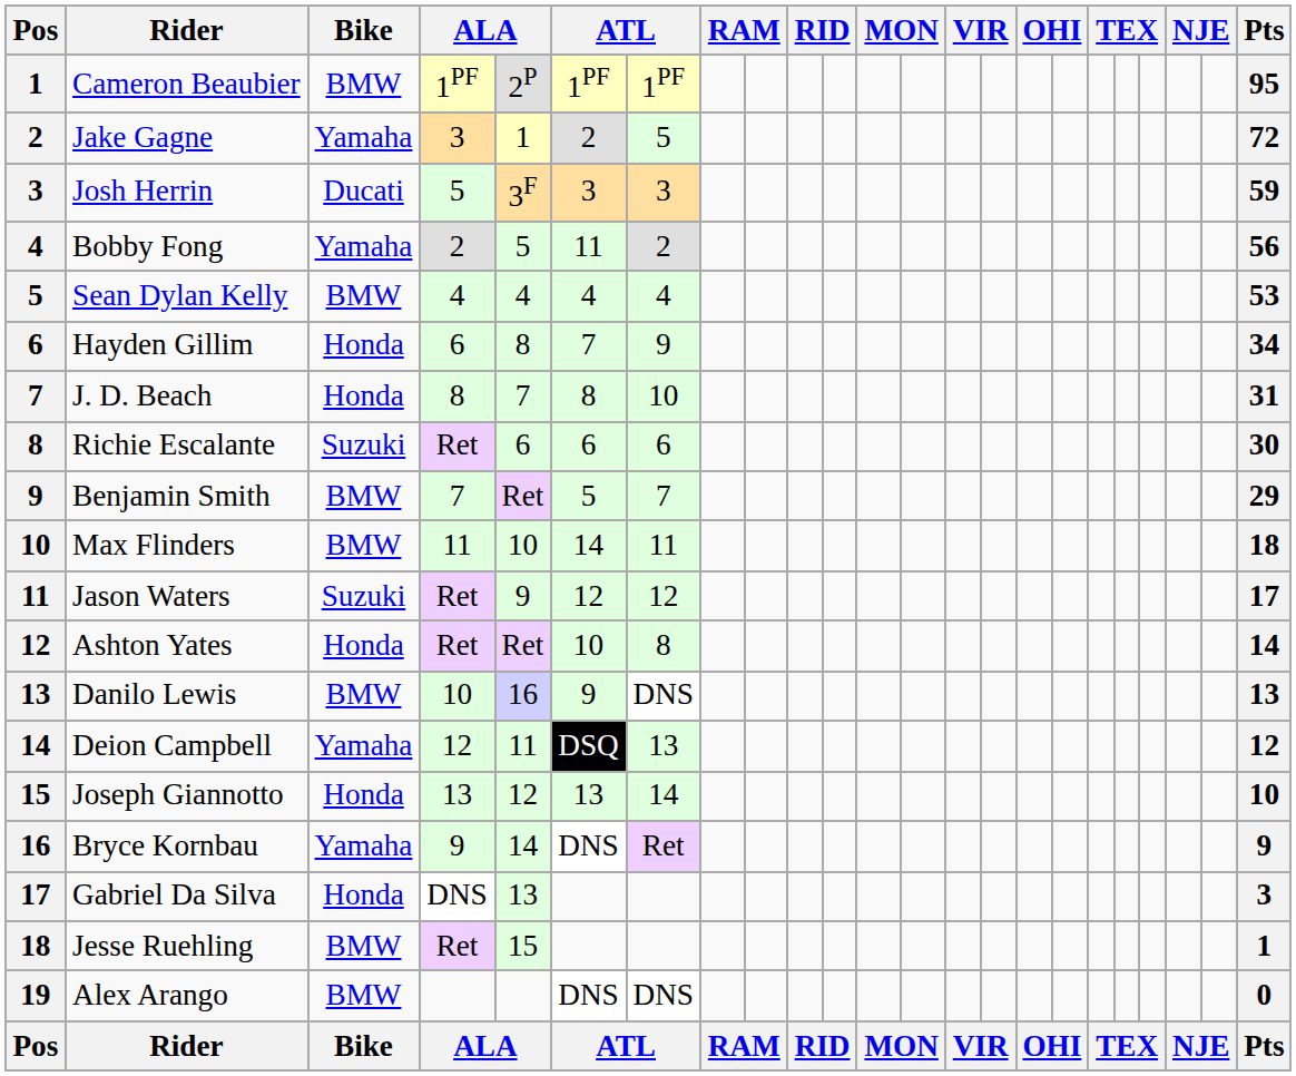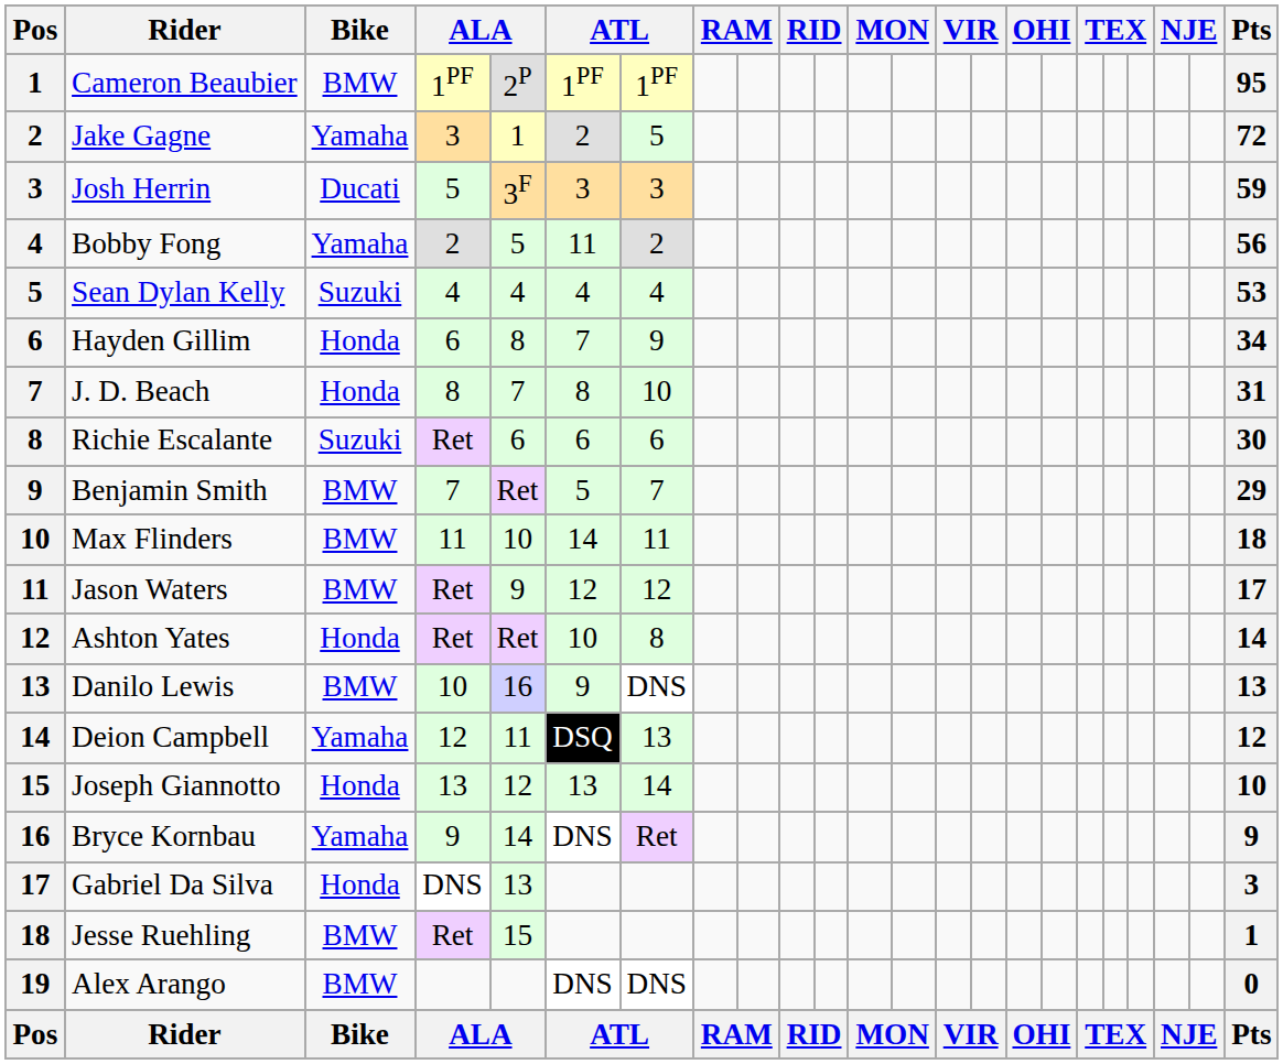 <table class="wikitable" style="font-size: 85%; text-align: center;">
 <tr valign="top">
 <th valign="middle">Pos</th>
 <th valign="middle">Rider</th>
 <th valign="middle">Bike</th>
 <th colspan=2><a href='#'>ALA</a><br></th>
 <th colspan=2><a href='#'>ATL</a><br></th>
 <th colspan=2><a href='#'>RAM</a><br></th>
 <th colspan=2><a href='#'>RID</a><br></th>
 <th colspan=2><a href='#'>MON</a><br></th>
 <th colspan=2><a href='#'>VIR</a><br></th>
 <th colspan=2><a href='#'>OHI</a><br></th>
 <th colspan=3><a href='#'>TEX</a><br></th>
 <th colspan=2><a href='#'>NJE</a><br></th>
 <th valign="middle">Pts</th>
 </tr>
 <tr>
 <th>1</th>
 <td align="left"> <a href='#'>Cameron Beaubier</a></td>
 <td><a href='#'>BMW</a></td>
 <td style="background:#ffffbf;">1<sup>PF</sup></td>
 <td style="background:#dfdfdf;">2<sup>P</sup></td>
 <td style="background:#ffffbf;">1<sup>PF</sup></td>
 <td style="background:#ffffbf;">1<sup>PF</sup></td>
 <td></td>
 <td></td>
 <td></td>
 <td></td>
 <td></td>
 <td></td>
 <td></td>
 <td></td>
 <td></td>
 <td></td>
 <td></td>
 <td></td>
 <td></td>
 <td></td>
 <td></td>
 <th>95</th>
 </tr>
 <tr>
 <th>2</th>
 <td align="left"> <a href='#'>Jake Gagne</a></td>
 <td><a href='#'>Yamaha</a></td>
 <td style="background:#ffdf9f;">3</td>
 <td style="background:#ffffbf;">1</td>
 <td style="background:#dfdfdf;">2</td>
 <td style="background:#dfffdf;">5</td>
 <td></td>
 <td></td>
 <td></td>
 <td></td>
 <td></td>
 <td></td>
 <td></td>
 <td></td>
 <td></td>
 <td></td>
 <td></td>
 <td></td>
 <td></td>
 <td></td>
 <td></td>
 <th>72</th>
 </tr>
 <tr>
 <th>3</th>
 <td align="left"> <a href='#'>Josh Herrin</a></td>
 <td><a href='#'>Ducati</a></td>
 <td style="background:#dfffdf;">5</td>
 <td style="background:#ffdf9f;">3<sup>F</sup></td>
 <td style="background:#ffdf9f;">3</td>
 <td style="background:#ffdf9f;">3</td>
 <td></td>
 <td></td>
 <td></td>
 <td></td>
 <td></td>
 <td></td>
 <td></td>
 <td></td>
 <td></td>
 <td></td>
 <td></td>
 <td></td>
 <td></td>
 <td></td>
 <td></td>
 <th>59</th>
 </tr>
 <tr>
 <th>4</th>
 <td align="left"> Bobby Fong</td>
 <td><a href='#'>Yamaha</a></td>
 <td style="background:#dfdfdf;">2</td>
 <td style="background:#dfffdf;">5</td>
 <td style="background:#dfffdf;">11</td>
 <td style="background:#dfdfdf;">2</td>
 <td></td>
 <td></td>
 <td></td>
 <td></td>
 <td></td>
 <td></td>
 <td></td>
 <td></td>
 <td></td>
 <td></td>
 <td></td>
 <td></td>
 <td></td>
 <td></td>
 <td></td>
 <th>56</th>
 </tr>
 <tr>
 <th>5</th>
 <td align="left"> <a href='#'>Sean Dylan Kelly</a></td>
-<td><a href='#'>BMW</a></td>
+<td><a href='#'>Suzuki</a></td>
 <td style="background:#dfffdf;">4</td>
 <td style="background:#dfffdf;">4</td>
 <td style="background:#dfffdf;">4</td>
 <td style="background:#dfffdf;">4</td>
 <td></td>
 <td></td>
 <td></td>
 <td></td>
 <td></td>
 <td></td>
 <td></td>
 <td></td>
 <td></td>
 <td></td>
 <td></td>
 <td></td>
 <td></td>
 <td></td>
 <td></td>
 <th>53</th>
 </tr>
 <tr>
 <th>6</th>
 <td align="left"> Hayden Gillim</td>
 <td><a href='#'>Honda</a></td>
 <td style="background:#dfffdf;">6</td>
 <td style="background:#dfffdf;">8</td>
 <td style="background:#dfffdf;">7</td>
 <td style="background:#dfffdf;">9</td>
 <td></td>
 <td></td>
 <td></td>
 <td></td>
 <td></td>
 <td></td>
 <td></td>
 <td></td>
 <td></td>
 <td></td>
 <td></td>
 <td></td>
 <td></td>
 <td></td>
 <td></td>
 <th>34</th>
 </tr>
 <tr>
 <th>7</th>
 <td align="left"> J. D. Beach</td>
 <td><a href='#'>Honda</a></td>
 <td style="background:#dfffdf;">8</td>
 <td style="background:#dfffdf;">7</td>
 <td style="background:#dfffdf;">8</td>
 <td style="background:#dfffdf;">10</td>
 <td></td>
 <td></td>
 <td></td>
 <td></td>
 <td></td>
 <td></td>
 <td></td>
 <td></td>
 <td></td>
 <td></td>
 <td></td>
 <td></td>
 <td></td>
 <td></td>
 <td></td>
 <th>31</th>
 </tr>
 <tr>
 <th>8</th>
 <td align="left"> Richie Escalante</td>
 <td><a href='#'>Suzuki</a></td>
 <td style="background:#efcfff;">Ret</td>
 <td style="background:#dfffdf;">6</td>
 <td style="background:#dfffdf;">6</td>
 <td style="background:#dfffdf;">6</td>
 <td></td>
 <td></td>
 <td></td>
 <td></td>
 <td></td>
 <td></td>
 <td></td>
 <td></td>
 <td></td>
 <td></td>
 <td></td>
 <td></td>
 <td></td>
 <td></td>
 <td></td>
 <th>30</th>
 </tr>
 <tr>
 <th>9</th>
 <td align="left"> Benjamin Smith</td>
 <td><a href='#'>BMW</a></td>
 <td style="background:#dfffdf;">7</td>
 <td style="background:#efcfff;">Ret</td>
 <td style="background:#dfffdf;">5</td>
 <td style="background:#dfffdf;">7</td>
 <td></td>
 <td></td>
 <td></td>
 <td></td>
 <td></td>
 <td></td>
 <td></td>
 <td></td>
 <td></td>
 <td></td>
 <td></td>
 <td></td>
 <td></td>
 <td></td>
 <td></td>
 <th>29</th>
 </tr>
 <tr>
 <th>10</th>
 <td align="left"> Max Flinders</td>
 <td><a href='#'>BMW</a></td>
 <td style="background:#dfffdf;">11</td>
 <td style="background:#dfffdf;">10</td>
 <td style="background:#dfffdf;">14</td>
 <td style="background:#dfffdf;">11</td>
 <td></td>
 <td></td>
 <td></td>
 <td></td>
 <td></td>
 <td></td>
 <td></td>
 <td></td>
 <td></td>
 <td></td>
 <td></td>
 <td></td>
 <td></td>
 <td></td>
 <td></td>
 <th>18</th>
 </tr>
 <tr>
 <th>11</th>
 <td align="left"> Jason Waters</td>
-<td><a href='#'>Suzuki</a></td>
+<td><a href='#'>BMW</a></td>
 <td style="background:#efcfff;">Ret</td>
 <td style="background:#dfffdf;">9</td>
 <td style="background:#dfffdf;">12</td>
 <td style="background:#dfffdf;">12</td>
 <td></td>
 <td></td>
 <td></td>
 <td></td>
 <td></td>
 <td></td>
 <td></td>
 <td></td>
 <td></td>
 <td></td>
 <td></td>
 <td></td>
 <td></td>
 <td></td>
 <td></td>
 <th>17</th>
 </tr>
 <tr>
 <th>12</th>
 <td align="left"> Ashton Yates</td>
 <td><a href='#'>Honda</a></td>
 <td style="background:#efcfff;">Ret</td>
 <td style="background:#efcfff;">Ret</td>
 <td style="background:#dfffdf;">10</td>
 <td style="background:#dfffdf;">8</td>
 <td></td>
 <td></td>
 <td></td>
 <td></td>
 <td></td>
 <td></td>
 <td></td>
 <td></td>
 <td></td>
 <td></td>
 <td></td>
 <td></td>
 <td></td>
 <td></td>
 <td></td>
 <th>14</th>
 </tr>
 <tr>
 <th>13</th>
 <td align="left"> Danilo Lewis</td>
 <td><a href='#'>BMW</a></td>
 <td style="background:#dfffdf;">10</td>
 <td style="background:#cfcfff;">16</td>
 <td style="background:#dfffdf;">9</td>
 <td style="background:#ffffff;">DNS</td>
 <td></td>
 <td></td>
 <td></td>
 <td></td>
 <td></td>
 <td></td>
 <td></td>
 <td></td>
 <td></td>
 <td></td>
 <td></td>
 <td></td>
 <td></td>
 <td></td>
 <td></td>
 <th>13</th>
 </tr>
 <tr>
 <th>14</th>
 <td align="left"> Deion Campbell</td>
 <td><a href='#'>Yamaha</a></td>
 <td style="background:#dfffdf;">12</td>
 <td style="background:#dfffdf;">11</td>
 <td style="background:#000000; color:white">DSQ</td>
 <td style="background:#dfffdf;">13</td>
 <td></td>
 <td></td>
 <td></td>
 <td></td>
 <td></td>
 <td></td>
 <td></td>
 <td></td>
 <td></td>
 <td></td>
 <td></td>
 <td></td>
 <td></td>
 <td></td>
 <td></td>
 <th>12</th>
 </tr>
 <tr>
 <th>15</th>
 <td align="left"> Joseph Giannotto</td>
 <td><a href='#'>Honda</a></td>
 <td style="background:#dfffdf;">13</td>
 <td style="background:#dfffdf;">12</td>
 <td style="background:#dfffdf;">13</td>
 <td style="background:#dfffdf;">14</td>
 <td></td>
 <td></td>
 <td></td>
 <td></td>
 <td></td>
 <td></td>
 <td></td>
 <td></td>
 <td></td>
 <td></td>
 <td></td>
 <td></td>
 <td></td>
 <td></td>
 <td></td>
 <th>10</th>
 </tr>
 <tr>
 <th>16</th>
 <td align="left"> Bryce Kornbau</td>
 <td><a href='#'>Yamaha</a></td>
 <td style="background:#dfffdf;">9</td>
 <td style="background:#dfffdf;">14</td>
 <td style="background:#ffffff;">DNS</td>
 <td style="background:#efcfff;">Ret</td>
 <td></td>
 <td></td>
 <td></td>
 <td></td>
 <td></td>
 <td></td>
 <td></td>
 <td></td>
 <td></td>
 <td></td>
 <td></td>
 <td></td>
 <td></td>
 <td></td>
 <td></td>
 <th>9</th>
 </tr>
 <tr>
 <th>17</th>
 <td align="left"> Gabriel Da Silva</td>
 <td><a href='#'>Honda</a></td>
 <td style="background:#ffffff;">DNS</td>
 <td style="background:#dfffdf;">13</td>
 <td></td>
 <td></td>
 <td></td>
 <td></td>
 <td></td>
 <td></td>
 <td></td>
 <td></td>
 <td></td>
 <td></td>
 <td></td>
 <td></td>
 <td></td>
 <td></td>
 <td></td>
 <td></td>
 <td></td>
 <th>3</th>
 </tr>
 <tr>
 <th>18</th>
 <td align="left"> Jesse Ruehling</td>
 <td><a href='#'>BMW</a></td>
 <td style="background:#efcfff;">Ret</td>
 <td style="background:#dfffdf;">15</td>
 <td></td>
 <td></td>
 <td></td>
 <td></td>
 <td></td>
 <td></td>
 <td></td>
 <td></td>
 <td></td>
 <td></td>
 <td></td>
 <td></td>
 <td></td>
 <td></td>
 <td></td>
 <td></td>
 <td></td>
 <th>1</th>
 </tr>
 <tr>
 <th>19</th>
 <td align="left"> Alex Arango</td>
 <td><a href='#'>BMW</a></td>
 <td></td>
 <td></td>
 <td style="background:#ffffff;">DNS</td>
 <td style="background:#ffffff;">DNS</td>
 <td></td>
 <td></td>
 <td></td>
 <td></td>
 <td></td>
 <td></td>
 <td></td>
 <td></td>
 <td></td>
 <td></td>
 <td></td>
 <td></td>
 <td></td>
 <td></td>
 <td></td>
 <th>0</th>
 </tr>
 <tr>
 <th valign="middle">Pos</th>
 <th valign="middle">Rider</th>
 <th valign="middle">Bike</th>
 <th colspan=2><a href='#'>ALA</a><br></th>
 <th colspan=2><a href='#'>ATL</a><br></th>
 <th colspan=2><a href='#'>RAM</a><br></th>
 <th colspan=2><a href='#'>RID</a><br></th>
 <th colspan=2><a href='#'>MON</a><br></th>
 <th colspan=2><a href='#'>VIR</a><br></th>
 <th colspan=2><a href='#'>OHI</a><br></th>
 <th colspan=3><a href='#'>TEX</a><br></th>
 <th colspan=2><a href='#'>NJE</a><br></th>
 <th valign="middle">Pts</th>
 </tr>
 <tr>
 </tr>
 </table>
